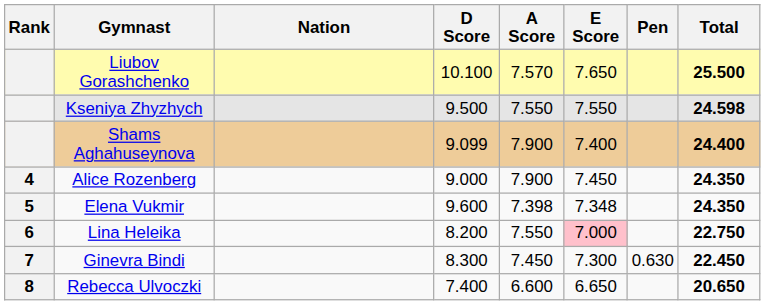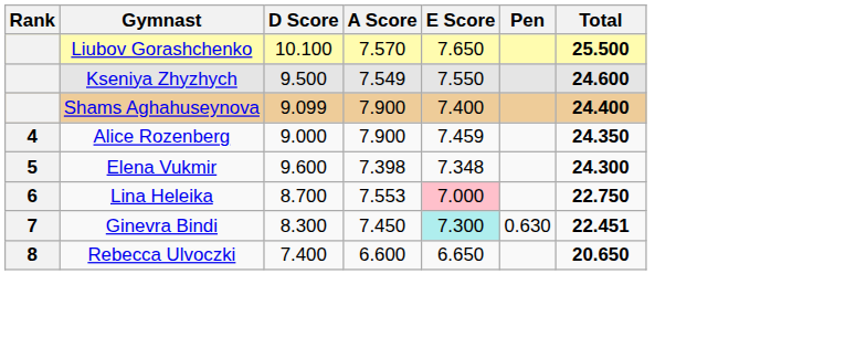 <table class="wikitable sortable" style="text-align:center; font-size:85%">
 <tr>
 <th scope="col" style="width:20px;">Rank</th>
 <th>Gymnast</th>
-<th scope="col" style="width:170px;">Nation</th>
 <th>D Score</th>
 <th>A Score</th>
 <th>E Score</th>
 <th>Pen</th>
 <th scope="col" style="width:60px;">Total</th>
 </tr>
 <tr bgcolor="fffcaf">
 <th scope="row"></th>
 <td><a href='#'>Liubov Gorashchenko</a></td>
-<td align="left"></td>
 <td>10.100</td>
 <td>7.570</td>
 <td>7.650</td>
 <td></td>
 <td><strong>25.500</strong></td>
 </tr>
 <tr bgcolor="e5e5e5">
 <th scope="row"></th>
 <td><a href='#'>Kseniya Zhyzhych</a></td>
-<td align="left"></td>
 <td>9.500</td>
-<td>7.550</td>
+<td>7.549</td>
 <td>7.550</td>
 <td></td>
-<td><strong>24.598</strong></td>
+<td><strong>24.600</strong></td>
 </tr>
 <tr bgcolor="eecc99">
 <th scope="row"></th>
 <td><a href='#'>Shams Aghahuseynova</a></td>
-<td align="left"></td>
 <td>9.099</td>
 <td>7.900</td>
 <td>7.400</td>
 <td></td>
 <td><strong>24.400</strong></td>
 </tr>
 <tr>
 <th>4</th>
 <td><a href='#'>Alice Rozenberg</a></td>
-<td align="left"></td>
 <td>9.000</td>
 <td>7.900</td>
-<td>7.450</td>
+<td>7.459</td>
 <td></td>
 <td><strong>24.350</strong></td>
 </tr>
 <tr>
 <th>5</th>
 <td><a href='#'>Elena Vukmir</a></td>
-<td align="left"></td>
 <td>9.600</td>
 <td>7.398</td>
 <td>7.348</td>
 <td></td>
-<td><strong>24.350</strong></td>
+<td><strong>24.300</strong></td>
 </tr>
 <tr>
 <th>6</th>
 <td><a href='#'>Lina Heleika</a></td>
-<td align="left"></td>
-<td>8.200</td>
-<td>7.550</td>
+<td>8.700</td>
+<td>7.553</td>
 <td style="background: pink;">7.000</td>
 <td></td>
 <td><strong>22.750</strong></td>
 </tr>
 <tr>
 <th>7</th>
 <td><a href='#'>Ginevra Bindi</a></td>
-<td align="left"></td>
 <td>8.300</td>
 <td>7.450</td>
-<td>7.300</td>
+<td style="background: paleturquoise;">7.300</td>
 <td>0.630</td>
-<td><strong>22.450</strong></td>
+<td><strong>22.451</strong></td>
 </tr>
 <tr>
 <th>8</th>
 <td><a href='#'>Rebecca Ulvoczki</a></td>
-<td align="left"></td>
 <td>7.400</td>
 <td>6.600</td>
 <td>6.650</td>
 <td></td>
 <td><strong>20.650</strong></td>
 </tr>
 </table>
